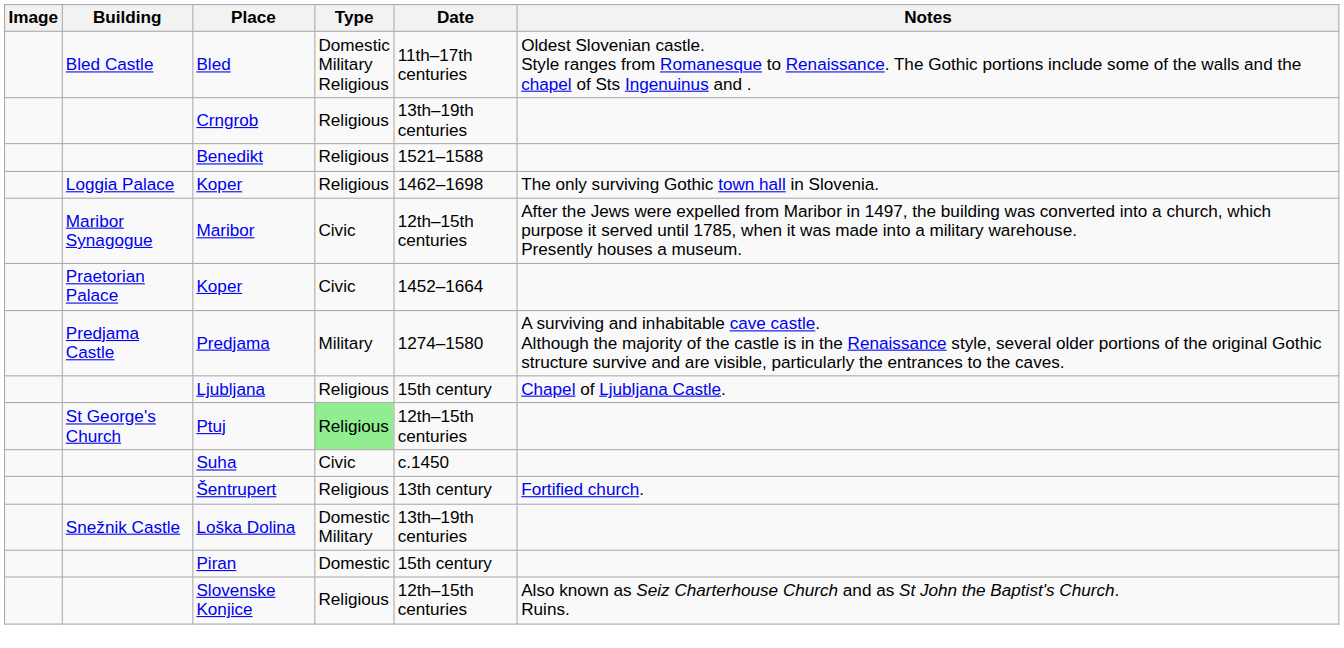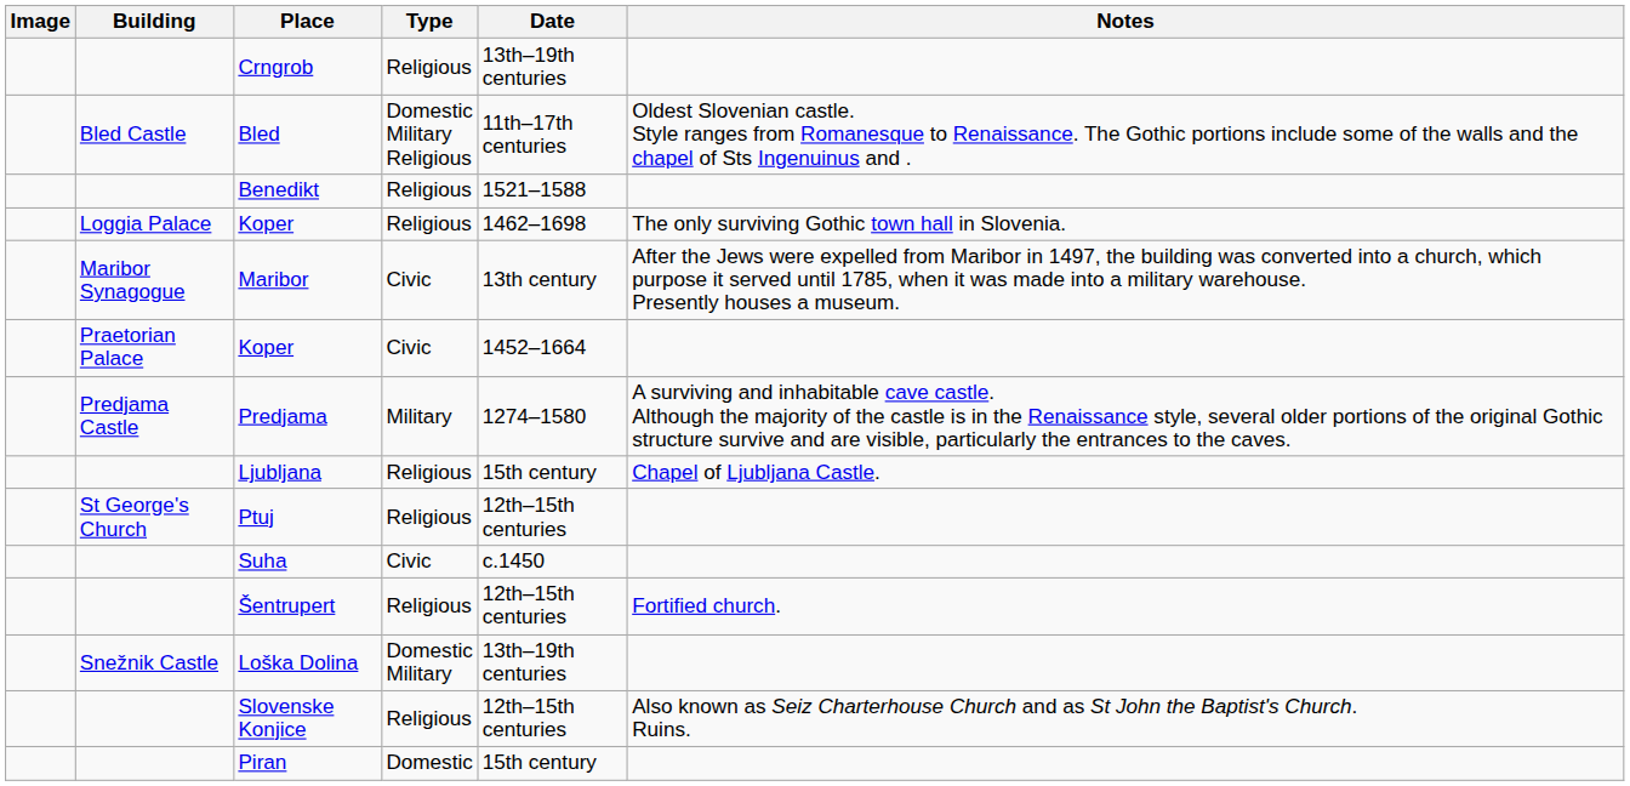 <table class="wikitable sortable mw-collapsible mw-collapsed">
 <tr>
 <th>Image</th>
 <th>Building</th>
 <th>Place</th>
 <th>Type</th>
 <th>Date</th>
 <th>Notes</th>
 </tr>
 <tr>
 <td></td>
+<td></td>
+<td><a href='#'>Crngrob</a></td>
+<td>Religious</td>
+<td>13th–19th centuries</td>
+<td></td>
+</tr>
+<tr>
+<td></td>
 <td><a href='#'>Bled Castle</a></td>
 <td><a href='#'>Bled</a></td>
 <td>Domestic<br>Military<br>Religious</td>
 <td>11th–17th centuries</td>
 <td>Oldest Slovenian castle.<br>Style ranges from <a href='#'>Romanesque</a> to <a href='#'>Renaissance</a>. The Gothic portions include some of the walls and the <a href='#'>chapel</a> of Sts <a href='#'>Ingenuinus</a> and .</td>
-</tr>
-<tr>
-<td></td>
-<td></td>
-<td><a href='#'>Crngrob</a></td>
-<td>Religious</td>
-<td>13th–19th centuries</td>
-<td></td>
 </tr>
 <tr>
 <td></td>
 <td></td>
 <td><a href='#'>Benedikt</a></td>
 <td>Religious</td>
 <td>1521–1588</td>
 <td></td>
 </tr>
 <tr>
 <td></td>
 <td><a href='#'>Loggia Palace</a></td>
 <td><a href='#'>Koper</a></td>
 <td>Religious</td>
 <td>1462–1698</td>
 <td>The only surviving Gothic <a href='#'>town hall</a> in Slovenia.</td>
 </tr>
 <tr>
 <td></td>
 <td><a href='#'>Maribor Synagogue</a></td>
 <td><a href='#'>Maribor</a></td>
 <td>Civic</td>
-<td>12th–15th centuries</td>
+<td>13th century</td>
 <td>After the Jews were expelled from Maribor in 1497, the building was converted into a church, which purpose it served until 1785, when it was made into a military warehouse.<br>Presently houses a museum.</td>
 </tr>
 <tr>
 <td></td>
 <td><a href='#'>Praetorian Palace</a></td>
 <td><a href='#'>Koper</a></td>
 <td>Civic</td>
 <td>1452–1664</td>
 <td></td>
 </tr>
 <tr>
 <td></td>
 <td><a href='#'>Predjama Castle</a></td>
 <td><a href='#'>Predjama</a></td>
 <td>Military</td>
 <td>1274–1580</td>
 <td>A surviving and inhabitable <a href='#'>cave castle</a>.<br>Although the majority of the castle is in the <a href='#'>Renaissance</a> style, several older portions of the original Gothic structure survive and are visible, particularly the entrances to the caves.</td>
 </tr>
 <tr>
 <td></td>
 <td></td>
 <td><a href='#'>Ljubljana</a></td>
 <td>Religious</td>
 <td>15th century</td>
 <td><a href='#'>Chapel</a> of <a href='#'>Ljubljana Castle</a>.</td>
 </tr>
 <tr>
 <td></td>
 <td><a href='#'>St George's Church</a></td>
 <td><a href='#'>Ptuj</a></td>
-<td style="background: lightgreen;">Religious</td>
+<td>Religious</td>
 <td>12th–15th centuries</td>
 <td></td>
 </tr>
 <tr>
 <td></td>
 <td></td>
 <td><a href='#'>Suha</a></td>
 <td>Civic</td>
 <td>c.1450</td>
 <td></td>
 </tr>
 <tr>
 <td></td>
 <td></td>
 <td><a href='#'>Šentrupert</a></td>
 <td>Religious</td>
-<td>13th century</td>
+<td>12th–15th centuries</td>
 <td><a href='#'>Fortified church</a>.</td>
 </tr>
 <tr>
 <td></td>
 <td><a href='#'>Snežnik Castle</a></td>
 <td><a href='#'>Loška Dolina</a></td>
 <td>Domestic<br>Military</td>
 <td>13th–19th centuries</td>
 <td></td>
 </tr>
 <tr>
 <td></td>
 <td></td>
+<td><a href='#'>Slovenske Konjice</a></td>
+<td>Religious</td>
+<td>12th–15th centuries</td>
+<td>Also known as <em>Seiz Charterhouse Church</em> and as <em>St John the Baptist's Church</em>.<br>Ruins.</td>
+</tr>
+<tr>
+<td></td>
+<td></td>
 <td><a href='#'>Piran</a></td>
 <td>Domestic</td>
 <td>15th century</td>
 <td></td>
 </tr>
-<tr>
-<td></td>
-<td></td>
-<td><a href='#'>Slovenske Konjice</a></td>
-<td>Religious</td>
-<td>12th–15th centuries</td>
-<td>Also known as <em>Seiz Charterhouse Church</em> and as <em>St John the Baptist's Church</em>.<br>Ruins.</td>
-</tr>
 </table>
